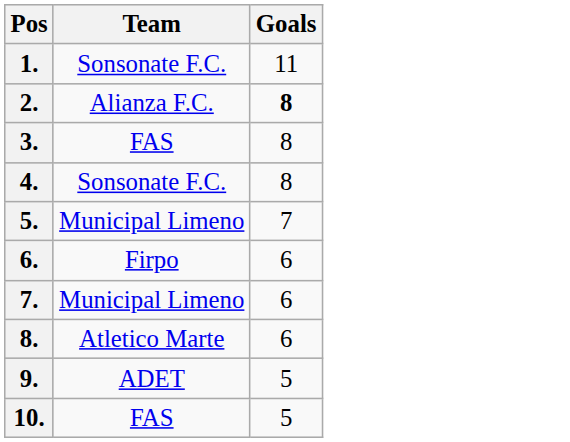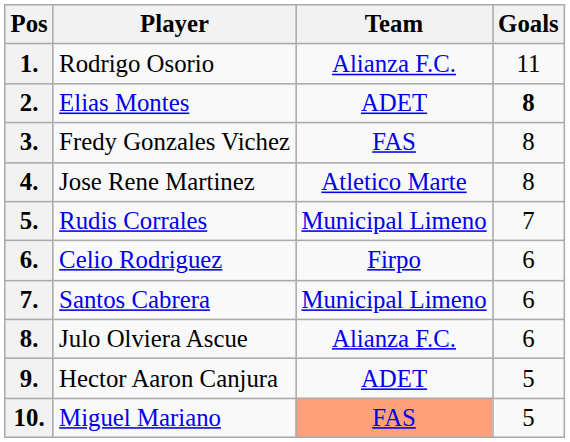 <table class="wikitable">
 <tr>
 <th align="center">Pos</th>
+<th align="center">Player</th>
 <th align="center">Team</th>
 <th align="center">Goals</th>
 </tr>
 <tr>
 <th align="center">1.</th>
-<td align="center"><a href='#'>Sonsonate F.C.</a></td>
+<td>  Rodrigo Osorio</td>
+<td align="center"><a href='#'>Alianza F.C.</a></td>
 <td align="center">11</td>
 </tr>
 <tr>
 <th align="center">2.</th>
-<td align="center"><a href='#'>Alianza F.C.</a></td>
+<td>  <a href='#'>Elias Montes</a></td>
+<td align="center"><a href='#'>ADET</a></td>
 <td align="center"><strong>8</strong></td>
 </tr>
 <tr>
 <th align="center">3.</th>
+<td>  Fredy Gonzales Vichez</td>
 <td align="center"><a href='#'>FAS</a></td>
 <td align="center">8</td>
 </tr>
 <tr>
 <th align="center">4.</th>
-<td align="center"><a href='#'>Sonsonate F.C.</a></td>
+<td> Jose Rene Martinez</td>
+<td align="center"><a href='#'>Atletico Marte</a></td>
 <td align="center">8</td>
 </tr>
 <tr>
 <th align="center">5.</th>
+<td>  <a href='#'>Rudis Corrales</a></td>
 <td align="center"><a href='#'>Municipal Limeno</a></td>
 <td align="center">7</td>
 </tr>
 <tr>
 <th align="center">6.</th>
+<td>  <a href='#'>Celio Rodriguez</a></td>
 <td align="center"><a href='#'>Firpo</a></td>
 <td align="center">6</td>
 </tr>
 <tr>
 <th align="center">7.</th>
+<td>  <a href='#'>Santos Cabrera</a></td>
 <td align="center"><a href='#'>Municipal Limeno</a></td>
 <td align="center">6</td>
 </tr>
 <tr>
 <th align="center">8.</th>
-<td align="center"><a href='#'>Atletico Marte</a></td>
+<td>  Julo Olviera Ascue</td>
+<td align="center"><a href='#'>Alianza F.C.</a></td>
 <td align="center">6</td>
 </tr>
 <tr>
 <th align="center">9.</th>
+<td> Hector Aaron Canjura</td>
 <td align="center"><a href='#'>ADET</a></td>
 <td align="center">5</td>
 </tr>
 <tr>
 <th align="center">10.</th>
-<td align="center"><a href='#'>FAS</a></td>
+<td>  <a href='#'>Miguel Mariano</a></td>
+<td align="center" style="background: lightsalmon;"><a href='#'>FAS</a></td>
 <td align="center">5</td>
 </tr>
 </table>
